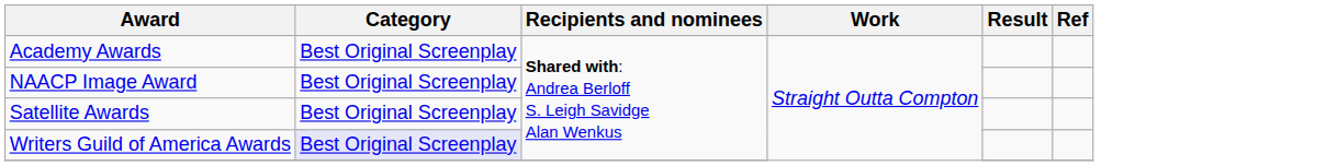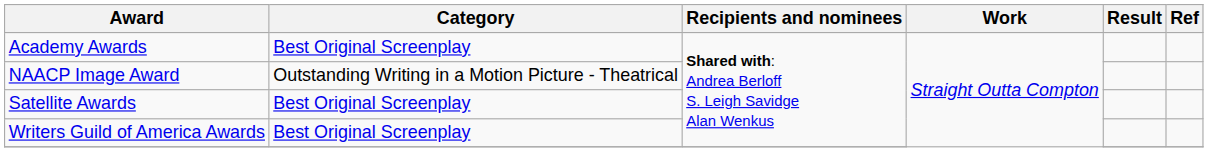 <table class="wikitable sortable">
 <tr>
 <th>Award</th>
 <th>Category</th>
 <th>Recipients and nominees</th>
 <th>Work</th>
 <th>Result</th>
 <th>Ref</th>
 </tr>
 <tr>
 <td><a href='#'>Academy Awards</a></td>
 <td><a href='#'>Best Original Screenplay</a></td>
 <td rowspan="4"><small><strong>Shared with</strong>: <br><a href='#'>Andrea Berloff</a><br><a href='#'>S. Leigh Savidge</a><br><a href='#'>Alan Wenkus</a></small></td>
 <td rowspan="5"><em><a href='#'>Straight Outta Compton</a></em></td>
 <td></td>
 <td></td>
 </tr>
 <tr>
 <td><a href='#'>NAACP Image Award</a></td>
-<td><a href='#'>Best Original Screenplay</a></td>
+<td>Outstanding Writing in a Motion Picture - Theatrical</td>
 <td></td>
 </tr>
 <tr>
 <td><a href='#'>Satellite Awards</a></td>
 <td><a href='#'>Best Original Screenplay</a></td>
 <td></td>
 <td></td>
 </tr>
 <tr>
 <td><a href='#'>Writers Guild of America Awards</a></td>
-<td style="background: lavender;"><a href='#'>Best Original Screenplay</a></td>
+<td><a href='#'>Best Original Screenplay</a></td>
 <td></td>
 <td></td>
 </tr>
 <tr>
 </tr>
 </table>
